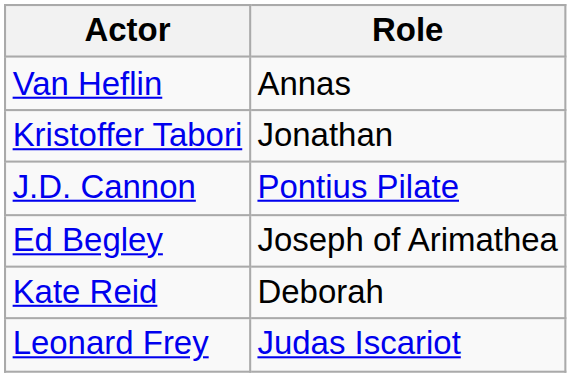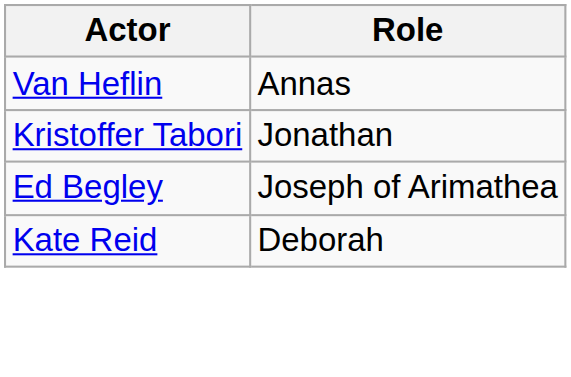 <table class="wikitable">
 <tr>
 <th>Actor</th>
 <th>Role</th>
 </tr>
 <tr>
 <td><a href='#'>Van Heflin</a></td>
 <td>Annas</td>
 </tr>
 <tr>
 <td><a href='#'>Kristoffer Tabori</a></td>
 <td>Jonathan</td>
 </tr>
 <tr>
-<td><a href='#'>J.D. Cannon</a></td>
-<td><a href='#'>Pontius Pilate</a></td>
-</tr>
-<tr>
 <td><a href='#'>Ed Begley</a></td>
 <td>Joseph of Arimathea</td>
 </tr>
 <tr>
 <td><a href='#'>Kate Reid</a></td>
 <td>Deborah</td>
 </tr>
-<tr>
-<td><a href='#'>Leonard Frey</a></td>
-<td><a href='#'>Judas Iscariot</a></td>
-</tr>
 </table>
